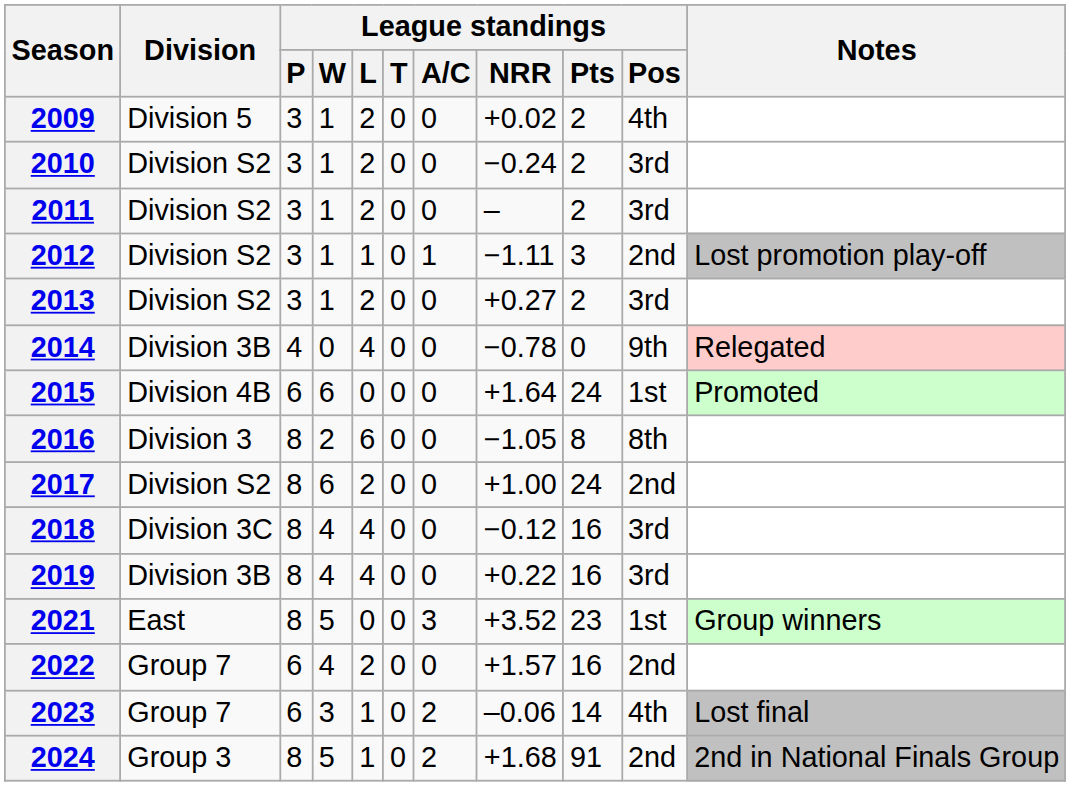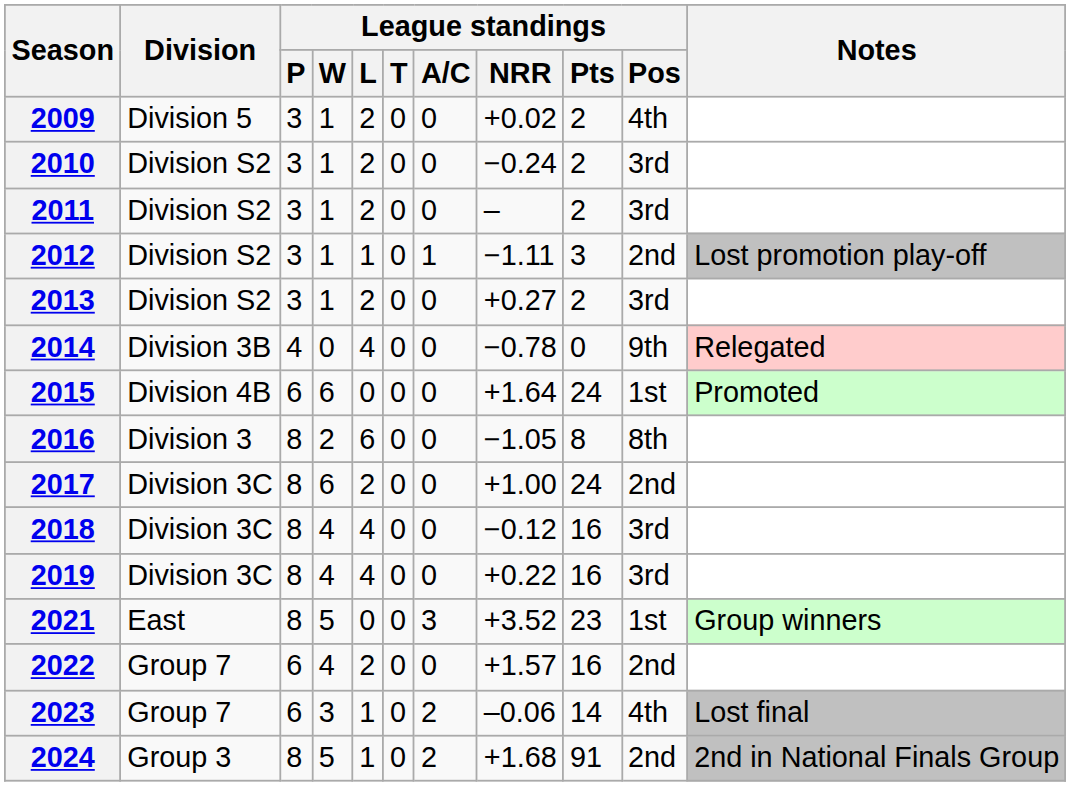 <table class="wikitable sortable">
 <tr>
 <th scope="col" rowspan="2">Season</th>
 <th scope="col" rowspan="2">Division</th>
 <th scope="col" colspan="8">League standings</th>
 <th scope="col" rowspan="2">Notes</th>
 </tr>
 <tr>
 <th scope="col">P</th>
 <th scope="col">W</th>
 <th scope="col">L</th>
 <th scope="col">T</th>
 <th scope="col">A/C</th>
 <th scope="col">NRR</th>
 <th scope="col">Pts</th>
 <th scope="col">Pos</th>
 </tr>
 <tr>
 <th scope="row"><a href='#'>2009</a></th>
 <td>Division 5</td>
 <td>3</td>
 <td>1</td>
 <td>2</td>
 <td>0</td>
 <td>0</td>
 <td>+0.02</td>
 <td>2</td>
 <td>4th</td>
 <td style="background: white;"></td>
 </tr>
 <tr>
 <th scope="row"><a href='#'>2010</a></th>
 <td>Division S2</td>
 <td>3</td>
 <td>1</td>
 <td>2</td>
 <td>0</td>
 <td>0</td>
 <td>−0.24</td>
 <td>2</td>
 <td>3rd</td>
 <td style="background: white;"></td>
 </tr>
 <tr>
 <th scope="row"><a href='#'>2011</a></th>
 <td>Division S2</td>
 <td>3</td>
 <td>1</td>
 <td>2</td>
 <td>0</td>
 <td>0</td>
 <td>–</td>
 <td>2</td>
 <td>3rd</td>
 <td style="background: white;"></td>
 </tr>
 <tr>
 <th scope="row"><a href='#'>2012</a></th>
 <td>Division S2</td>
 <td>3</td>
 <td>1</td>
 <td>1</td>
 <td>0</td>
 <td>1</td>
 <td>−1.11</td>
 <td>3</td>
 <td>2nd</td>
 <td style="background: silver;">Lost promotion play-off</td>
 </tr>
 <tr>
 <th scope="row"><a href='#'>2013</a></th>
 <td>Division S2</td>
 <td>3</td>
 <td>1</td>
 <td>2</td>
 <td>0</td>
 <td>0</td>
 <td>+0.27</td>
 <td>2</td>
 <td>3rd</td>
 <td style="background: white;"></td>
 </tr>
 <tr>
 <th scope="row"><a href='#'>2014</a></th>
 <td>Division 3B</td>
 <td>4</td>
 <td>0</td>
 <td>4</td>
 <td>0</td>
 <td>0</td>
 <td>−0.78</td>
 <td>0</td>
 <td>9th</td>
 <td style="background: #ffcccc;">Relegated</td>
 </tr>
 <tr>
 <th scope="row"><a href='#'>2015</a></th>
 <td>Division 4B</td>
 <td>6</td>
 <td>6</td>
 <td>0</td>
 <td>0</td>
 <td>0</td>
 <td>+1.64</td>
 <td>24</td>
 <td>1st</td>
 <td style="background: #cfc;">Promoted</td>
 </tr>
 <tr>
 <th scope="row"><a href='#'>2016</a></th>
 <td>Division 3</td>
 <td>8</td>
 <td>2</td>
 <td>6</td>
 <td>0</td>
 <td>0</td>
 <td>−1.05</td>
 <td>8</td>
 <td>8th</td>
 <td style="background: white;"></td>
 </tr>
 <tr>
 <th scope="row"><a href='#'>2017</a></th>
-<td>Division S2</td>
+<td>Division 3C</td>
 <td>8</td>
 <td>6</td>
 <td>2</td>
 <td>0</td>
 <td>0</td>
 <td>+1.00</td>
 <td>24</td>
 <td>2nd</td>
 <td style="background: white;"></td>
 </tr>
 <tr>
 <th scope="row"><a href='#'>2018</a></th>
 <td>Division 3C</td>
 <td>8</td>
 <td>4</td>
 <td>4</td>
 <td>0</td>
 <td>0</td>
 <td>−0.12</td>
 <td>16</td>
 <td>3rd</td>
 <td style="background: white;"></td>
 </tr>
 <tr>
 <th scope="row"><a href='#'>2019</a></th>
-<td>Division 3B</td>
+<td>Division 3C</td>
 <td>8</td>
 <td>4</td>
 <td>4</td>
 <td>0</td>
 <td>0</td>
 <td>+0.22</td>
 <td>16</td>
 <td>3rd</td>
 <td style="background: white;"></td>
 </tr>
 <tr>
 <th scope="row"><a href='#'>2021</a></th>
 <td>East</td>
 <td>8</td>
 <td>5</td>
 <td>0</td>
 <td>0</td>
 <td>3</td>
 <td>+3.52</td>
 <td>23</td>
 <td>1st</td>
 <td style="background: #cfc;">Group winners</td>
 </tr>
 <tr>
 <th scope="row"><a href='#'>2022</a></th>
 <td>Group 7</td>
 <td>6</td>
 <td>4</td>
 <td>2</td>
 <td>0</td>
 <td>0</td>
 <td>+1.57</td>
 <td>16</td>
 <td>2nd</td>
 <td style="background: white;"></td>
 </tr>
 <tr>
 <th scope="row"><a href='#'>2023</a></th>
 <td>Group 7</td>
 <td>6</td>
 <td>3</td>
 <td>1</td>
 <td>0</td>
 <td>2</td>
 <td>–0.06</td>
 <td>14</td>
 <td>4th</td>
 <td style="background: silver;">Lost final</td>
 </tr>
 <tr>
 <th scope="row"><a href='#'>2024</a></th>
 <td>Group 3</td>
 <td>8</td>
 <td>5</td>
 <td>1</td>
 <td>0</td>
 <td>2</td>
 <td>+1.68</td>
 <td>91</td>
 <td>2nd</td>
 <td style="background: silver;">2nd in National Finals Group</td>
 </tr>
 </table>
